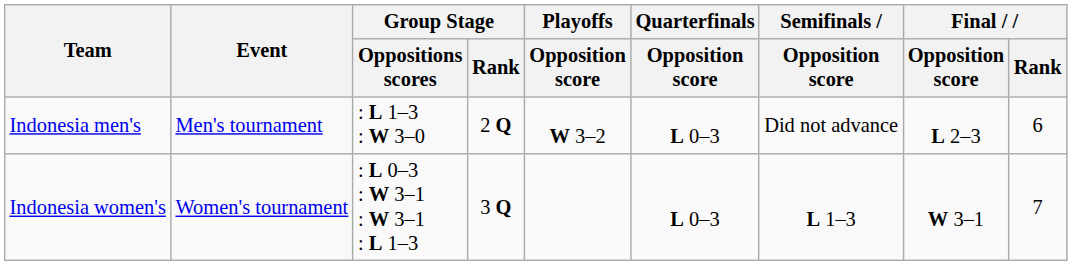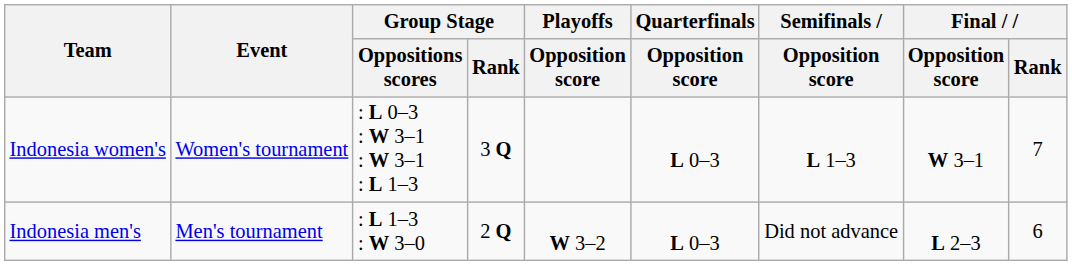 <table class=wikitable style="font-size:90%; text-align:center;">
 <tr>
 <th rowspan=2>Team</th>
 <th rowspan=2>Event</th>
 <th colspan=2>Group Stage</th>
 <th>Playoffs</th>
 <th>Quarterfinals</th>
 <th>Semifinals / </th>
 <th colspan=2>Final /  / </th>
 </tr>
 <tr>
 <th>Oppositions<br> scores</th>
 <th>Rank</th>
 <th>Opposition<br> score</th>
 <th>Opposition<br> score</th>
 <th>Opposition<br> score</th>
 <th>Opposition<br> score</th>
 <th>Rank</th>
 </tr>
 <tr>
+<td align=left><a href='#'>Indonesia women's</a></td>
+<td align=left><a href='#'>Women's tournament</a></td>
+<td align=left>: <strong>L</strong> 0–3<br>: <strong>W</strong> 3–1<br>: <strong>W</strong> 3–1<br>: <strong>L</strong> 1–3</td>
+<td>3 <strong>Q</strong></td>
+<td></td>
+<td><br><strong>L</strong> 0–3</td>
+<td><br><strong>L</strong> 1–3</td>
+<td><br><strong>W</strong> 3–1</td>
+<td>7</td>
+</tr>
+<tr>
 <td align=left><a href='#'>Indonesia men's</a></td>
 <td align=left><a href='#'>Men's tournament</a></td>
 <td align=left>: <strong>L</strong> 1–3<br>: <strong>W</strong> 3–0</td>
 <td>2 <strong>Q</strong></td>
 <td><br><strong>W</strong> 3–2</td>
 <td><br><strong>L</strong> 0–3</td>
 <td>Did not advance</td>
 <td><br><strong>L</strong> 2–3</td>
 <td>6</td>
 </tr>
-<tr>
-<td align=left><a href='#'>Indonesia women's</a></td>
-<td align=left><a href='#'>Women's tournament</a></td>
-<td align=left>: <strong>L</strong> 0–3<br>: <strong>W</strong> 3–1<br>: <strong>W</strong> 3–1<br>: <strong>L</strong> 1–3</td>
-<td>3 <strong>Q</strong></td>
-<td></td>
-<td><br><strong>L</strong> 0–3</td>
-<td><br><strong>L</strong> 1–3</td>
-<td><br><strong>W</strong> 3–1</td>
-<td>7</td>
-</tr>
 </table>
